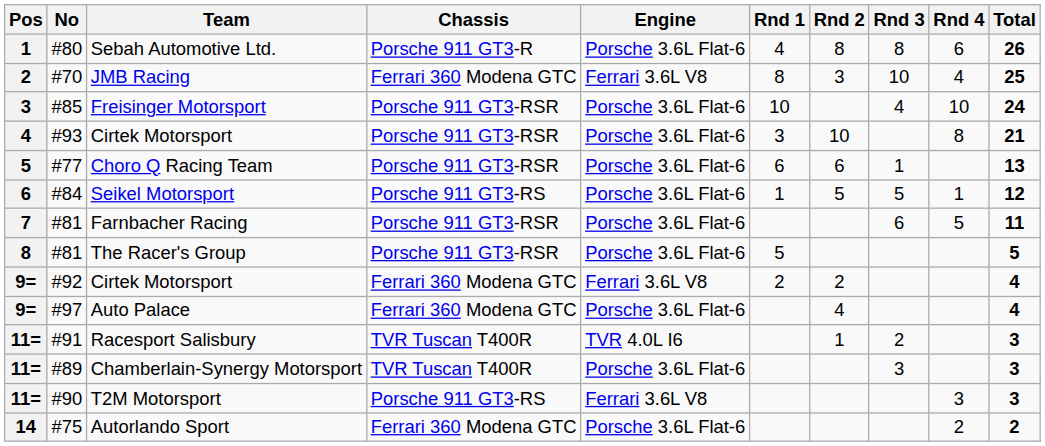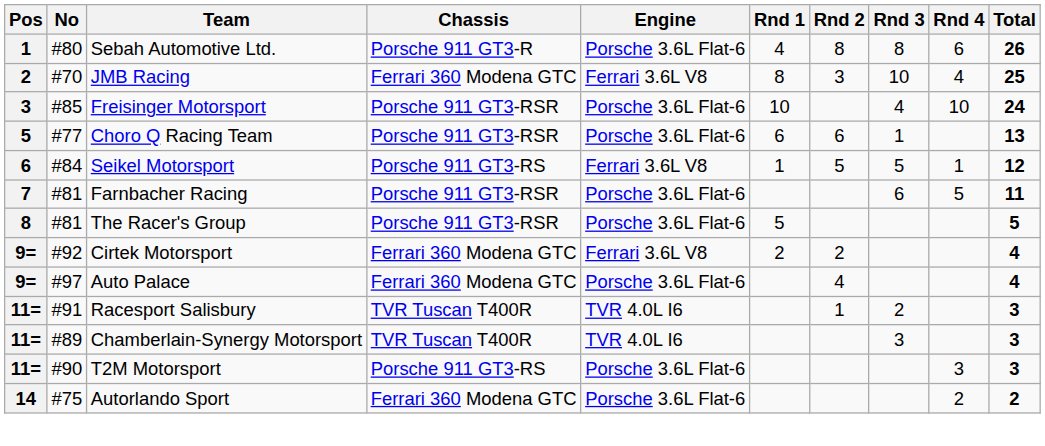 <table class="wikitable" style="font-size: 90%;">
 <tr>
 <th>Pos</th>
 <th>No</th>
 <th>Team</th>
 <th>Chassis</th>
 <th>Engine</th>
 <th>Rnd 1</th>
 <th>Rnd 2</th>
 <th>Rnd 3</th>
 <th>Rnd 4</th>
 <th>Total</th>
 </tr>
 <tr>
 <th>1</th>
 <td>#80</td>
 <td> Sebah Automotive Ltd.</td>
 <td><a href='#'>Porsche 911 GT3</a>-R</td>
 <td><a href='#'>Porsche</a> 3.6L Flat-6</td>
 <td align="center">4</td>
 <td align="center">8</td>
 <td align="center">8</td>
 <td align="center">6</td>
 <td align="center"><strong>26</strong></td>
 </tr>
 <tr>
 <th>2</th>
 <td>#70</td>
 <td> <a href='#'>JMB Racing</a></td>
 <td><a href='#'>Ferrari 360</a> Modena GTC</td>
 <td><a href='#'>Ferrari</a> 3.6L V8</td>
 <td align="center">8</td>
 <td align="center">3</td>
 <td align="center">10</td>
 <td align="center">4</td>
 <td align="center"><strong>25</strong></td>
 </tr>
 <tr>
 <th>3</th>
 <td>#85</td>
 <td> <a href='#'>Freisinger Motorsport</a></td>
 <td><a href='#'>Porsche 911 GT3</a>-RSR</td>
 <td><a href='#'>Porsche</a> 3.6L Flat-6</td>
 <td align="center">10</td>
 <td></td>
 <td align="center">4</td>
 <td align="center">10</td>
 <td align="center"><strong>24</strong></td>
 </tr>
 <tr>
-<th>4</th>
-<td>#93</td>
-<td> Cirtek Motorsport</td>
-<td><a href='#'>Porsche 911 GT3</a>-RSR</td>
-<td><a href='#'>Porsche</a> 3.6L Flat-6</td>
-<td align="center">3</td>
-<td align="center">10</td>
-<td></td>
-<td align="center">8</td>
-<td align="center"><strong>21</strong></td>
-</tr>
-<tr>
 <th>5</th>
 <td>#77</td>
 <td> <a href='#'>Choro Q</a> Racing Team</td>
 <td><a href='#'>Porsche 911 GT3</a>-RSR</td>
 <td><a href='#'>Porsche</a> 3.6L Flat-6</td>
 <td align="center">6</td>
 <td align="center">6</td>
 <td align="center">1</td>
 <td></td>
 <td align="center"><strong>13</strong></td>
 </tr>
 <tr>
 <th>6</th>
 <td>#84</td>
 <td> <a href='#'>Seikel Motorsport</a></td>
 <td><a href='#'>Porsche 911 GT3</a>-RS</td>
-<td><a href='#'>Porsche</a> 3.6L Flat-6</td>
+<td><a href='#'>Ferrari</a> 3.6L V8</td>
 <td align="center">1</td>
 <td align="center">5</td>
 <td align="center">5</td>
 <td align="center">1</td>
 <td align="center"><strong>12</strong></td>
 </tr>
 <tr>
 <th>7</th>
 <td>#81</td>
 <td> Farnbacher Racing</td>
 <td><a href='#'>Porsche 911 GT3</a>-RSR</td>
 <td><a href='#'>Porsche</a> 3.6L Flat-6</td>
 <td></td>
 <td></td>
 <td align="center">6</td>
 <td align="center">5</td>
 <td align="center"><strong>11</strong></td>
 </tr>
 <tr>
 <th>8</th>
 <td>#81</td>
 <td> The Racer's Group</td>
 <td><a href='#'>Porsche 911 GT3</a>-RSR</td>
 <td><a href='#'>Porsche</a> 3.6L Flat-6</td>
 <td align="center">5</td>
 <td></td>
 <td></td>
 <td></td>
 <td align="center"><strong>5</strong></td>
 </tr>
 <tr>
 <th>9=</th>
 <td>#92</td>
 <td> Cirtek Motorsport</td>
 <td><a href='#'>Ferrari 360</a> Modena GTC</td>
 <td><a href='#'>Ferrari</a> 3.6L V8</td>
 <td align="center">2</td>
 <td align="center">2</td>
 <td></td>
 <td></td>
 <td align="center"><strong>4</strong></td>
 </tr>
 <tr>
 <th>9=</th>
 <td>#97</td>
 <td> Auto Palace</td>
 <td><a href='#'>Ferrari 360</a> Modena GTC</td>
 <td><a href='#'>Porsche</a> 3.6L Flat-6</td>
 <td></td>
 <td align="center">4</td>
 <td></td>
 <td></td>
 <td align="center"><strong>4</strong></td>
 </tr>
 <tr>
 <th>11=</th>
 <td>#91</td>
 <td> Racesport Salisbury</td>
 <td><a href='#'>TVR Tuscan</a> T400R</td>
 <td><a href='#'>TVR</a> 4.0L I6</td>
 <td></td>
 <td align="center">1</td>
 <td align="center">2</td>
 <td></td>
 <td align="center"><strong>3</strong></td>
 </tr>
 <tr>
 <th>11=</th>
 <td>#89</td>
 <td> Chamberlain-Synergy Motorsport</td>
 <td><a href='#'>TVR Tuscan</a> T400R</td>
-<td><a href='#'>Porsche</a> 3.6L Flat-6</td>
+<td><a href='#'>TVR</a> 4.0L I6</td>
 <td></td>
 <td></td>
 <td align="center">3</td>
 <td></td>
 <td align="center"><strong>3</strong></td>
 </tr>
 <tr>
 <th>11=</th>
 <td>#90</td>
 <td> T2M Motorsport</td>
 <td><a href='#'>Porsche 911 GT3</a>-RS</td>
-<td><a href='#'>Ferrari</a> 3.6L V8</td>
+<td><a href='#'>Porsche</a> 3.6L Flat-6</td>
 <td></td>
 <td></td>
 <td></td>
 <td align="center">3</td>
 <td align="center"><strong>3</strong></td>
 </tr>
 <tr>
 <th>14</th>
 <td>#75</td>
 <td> Autorlando Sport</td>
 <td><a href='#'>Ferrari 360</a> Modena GTC</td>
 <td><a href='#'>Porsche</a> 3.6L Flat-6</td>
 <td></td>
 <td></td>
 <td></td>
 <td align="center">2</td>
 <td align="center"><strong>2</strong></td>
 </tr>
 </table>
